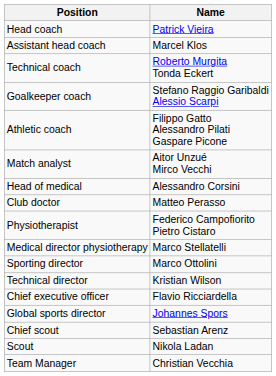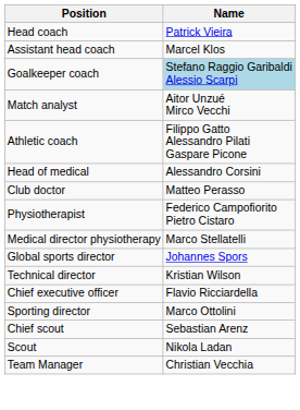 <table class="wikitable">
 <tr>
 <th>Position</th>
 <th>Name</th>
 </tr>
 <tr>
 <td>Head  coach</td>
 <td> <a href='#'>Patrick Vieira</a></td>
 </tr>
 <tr>
 <td>Assistant head coach</td>
 <td> Marcel Klos</td>
 </tr>
 <tr>
-<td>Technical coach</td>
-<td> <a href='#'>Roberto Murgita</a> <br>  Tonda Eckert</td>
+<td>Goalkeeper coach</td>
+<td style="background: lightblue;"> Stefano Raggio Garibaldi <br>  <a href='#'>Alessio Scarpi</a></td>
 </tr>
 <tr>
-<td>Goalkeeper coach</td>
-<td> Stefano Raggio Garibaldi <br>  <a href='#'>Alessio Scarpi</a></td>
+<td>Match analyst</td>
+<td> Aitor Unzué <br>  Mirco Vecchi</td>
 </tr>
 <tr>
 <td>Athletic coach</td>
 <td> Filippo Gatto <br>  Alessandro Pilati <br>  Gaspare Picone</td>
-</tr>
-<tr>
-<td>Match analyst</td>
-<td> Aitor Unzué <br>  Mirco Vecchi</td>
 </tr>
 <tr>
 <td>Head of medical</td>
 <td> Alessandro Corsini</td>
 </tr>
 <tr>
 <td>Club doctor</td>
 <td> Matteo Perasso</td>
 </tr>
 <tr>
 <td>Physiotherapist</td>
 <td> Federico Campofiorito <br>  Pietro Cistaro</td>
 </tr>
 <tr>
 <td>Medical director physiotherapy</td>
 <td> Marco Stellatelli</td>
 </tr>
 <tr>
-<td>Sporting director</td>
-<td> Marco Ottolini</td>
+<td>Global sports director</td>
+<td> <a href='#'>Johannes Spors</a></td>
 </tr>
 <tr>
 <td>Technical director</td>
 <td> Kristian Wilson</td>
 </tr>
 <tr>
 <td>Chief executive officer</td>
 <td> Flavio Ricciardella</td>
 </tr>
 <tr>
-<td>Global sports director</td>
-<td> <a href='#'>Johannes Spors</a></td>
+<td>Sporting director</td>
+<td> Marco Ottolini</td>
 </tr>
 <tr>
 <td>Chief scout</td>
 <td> Sebastian Arenz</td>
 </tr>
 <tr>
 <td>Scout</td>
 <td> Nikola Ladan</td>
 </tr>
 <tr>
 <td>Team Manager</td>
 <td> Christian Vecchia</td>
 </tr>
 </table>
